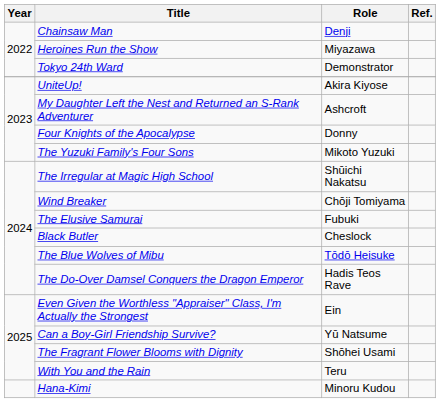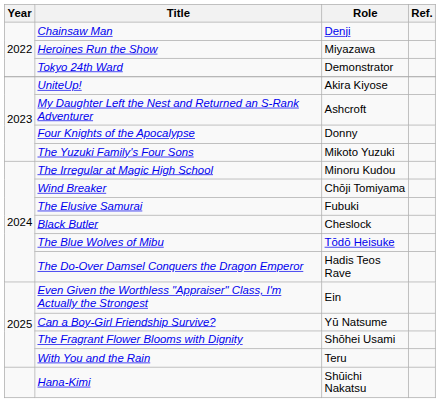 <table class="wikitable">
 <tr>
 <th>Year</th>
 <th>Title</th>
 <th>Role</th>
 <th>Ref.</th>
 </tr>
 <tr>
 <td rowspan="3">2022</td>
 <td><em><a href='#'>Chainsaw Man</a></em></td>
 <td><a href='#'>Denji</a></td>
 <td></td>
 </tr>
 <tr>
 <td><em><a href='#'>Heroines Run the Show</a></em></td>
 <td>Miyazawa</td>
 <td></td>
 </tr>
 <tr>
 <td><em><a href='#'>Tokyo 24th Ward</a></em></td>
 <td>Demonstrator</td>
 <td></td>
 </tr>
 <tr>
 </tr>
 <tr>
 <td rowspan="4">2023</td>
 <td><em><a href='#'>UniteUp!</a></em></td>
 <td>Akira Kiyose</td>
 <td></td>
 </tr>
 <tr>
 <td><em><a href='#'>My Daughter Left the Nest and Returned an S-Rank Adventurer</a></em></td>
 <td>Ashcroft</td>
 <td></td>
 </tr>
 <tr>
 <td><em><a href='#'>Four Knights of the Apocalypse</a></em></td>
 <td>Donny</td>
 <td></td>
 </tr>
 <tr>
 <td><em><a href='#'>The Yuzuki Family's Four Sons</a></em></td>
 <td>Mikoto Yuzuki</td>
 <td></td>
 </tr>
 <tr>
 <td rowspan="6">2024</td>
 <td><em><a href='#'>The Irregular at Magic High School</a></em></td>
-<td>Shūichi Nakatsu</td>
+<td>Minoru Kudou</td>
 <td></td>
 </tr>
 <tr>
 <td><em><a href='#'>Wind Breaker</a></em></td>
 <td>Chōji Tomiyama</td>
 <td></td>
 </tr>
 <tr>
 <td><em><a href='#'>The Elusive Samurai</a></em></td>
 <td>Fubuki</td>
 <td></td>
 </tr>
 <tr>
 <td><em><a href='#'>Black Butler</a></em></td>
 <td>Cheslock</td>
 <td></td>
 </tr>
 <tr>
 <td><em><a href='#'>The Blue Wolves of Mibu</a></em></td>
 <td><a href='#'>Tōdō Heisuke</a></td>
 <td></td>
 </tr>
 <tr>
 <td><em><a href='#'>The Do-Over Damsel Conquers the Dragon Emperor</a></em></td>
 <td>Hadis Teos Rave</td>
 <td></td>
 </tr>
 <tr>
 <td rowspan="4">2025</td>
 <td><em><a href='#'>Even Given the Worthless "Appraiser" Class, I'm Actually the Strongest</a></em></td>
 <td>Ein</td>
 <td></td>
 </tr>
 <tr>
 <td><em><a href='#'>Can a Boy-Girl Friendship Survive?</a></em></td>
 <td>Yū Natsume</td>
 <td></td>
 </tr>
 <tr>
 <td><em><a href='#'>The Fragrant Flower Blooms with Dignity</a></em></td>
 <td>Shōhei Usami</td>
 <td></td>
 </tr>
 <tr>
 <td><em><a href='#'>With You and the Rain</a></em></td>
 <td>Teru</td>
 <td></td>
 </tr>
 <tr>
 <td rowspan="1"></td>
 <td><em><a href='#'>Hana-Kimi</a></em></td>
-<td>Minoru Kudou</td>
+<td>Shūichi Nakatsu</td>
 <td></td>
 </tr>
 </table>
